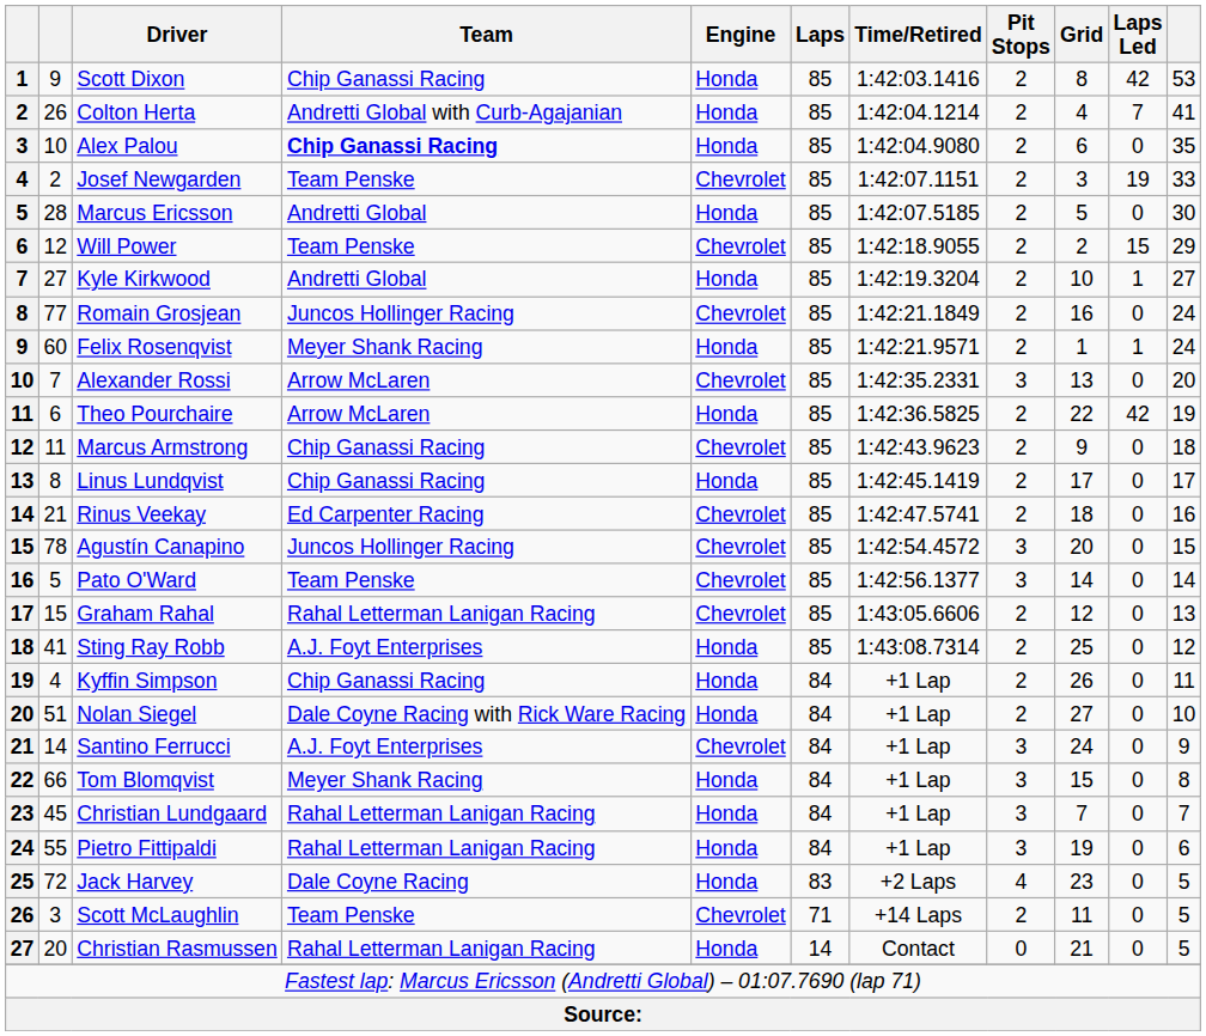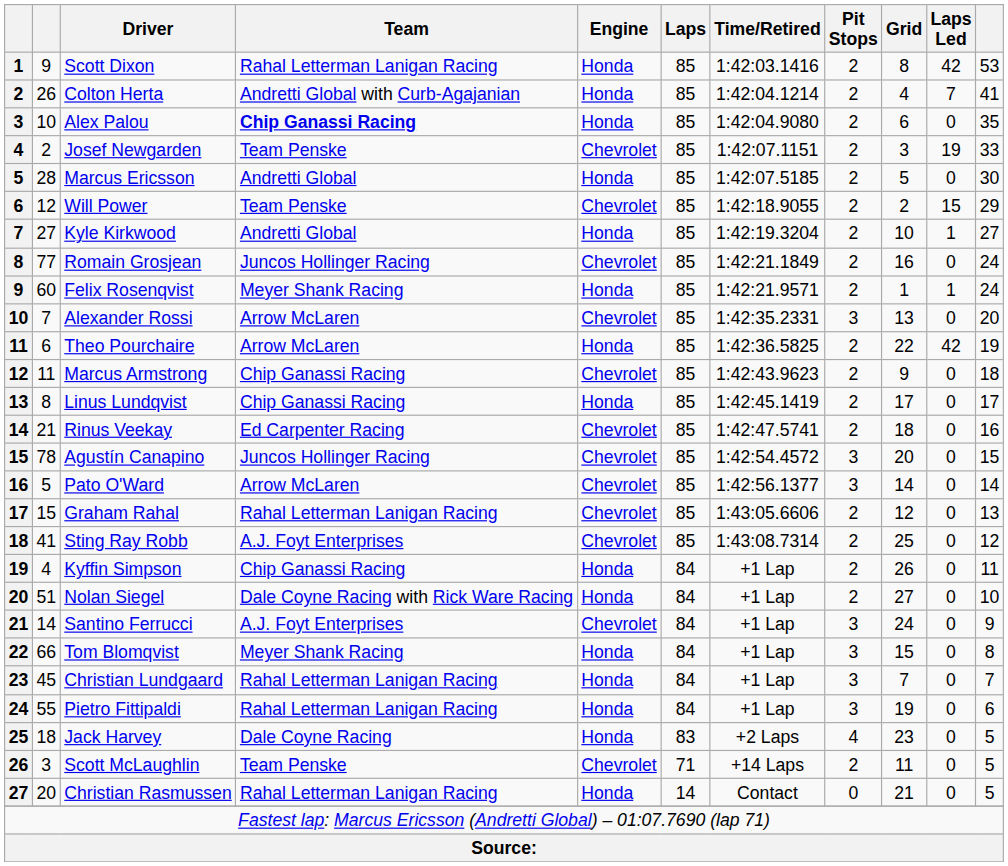 <table class="wikitable sortable" style="font-size:95%;">
 <tr>
 <th scope="col"></th>
 <th scope="col"></th>
 <th scope="col">Driver</th>
 <th scope="col">Team</th>
 <th scope="col">Engine</th>
 <th class="unsortable" scope="col">Laps</th>
 <th class="unsortable" scope="col">Time/Retired</th>
 <th scope="col">Pit<br>Stops</th>
 <th scope="col">Grid</th>
 <th scope="col">Laps<br>Led</th>
 <th scope="col"></th>
 </tr>
 <tr>
 <th>1</th>
 <td align="center">9</td>
 <td> <a href='#'>Scott Dixon</a> <strong></strong></td>
-<td><a href='#'>Chip Ganassi Racing</a></td>
+<td><a href='#'>Rahal Letterman Lanigan Racing</a></td>
 <td><a href='#'>Honda</a></td>
 <td align="center">85</td>
 <td align="center">1:42:03.1416</td>
 <td align="center">2</td>
 <td align="center">8</td>
 <td align="center">42</td>
 <td align="center">53</td>
 </tr>
 <tr>
 <th>2</th>
 <td align="center">26</td>
 <td> <a href='#'>Colton Herta</a> <strong></strong></td>
 <td><a href='#'>Andretti Global</a> with <a href='#'>Curb-Agajanian</a></td>
 <td><a href='#'>Honda</a></td>
 <td align="center">85</td>
 <td align="center">1:42:04.1214</td>
 <td align="center">2</td>
 <td align="center">4</td>
 <td align="center">7</td>
 <td align="center">41</td>
 </tr>
 <tr>
 <th>3</th>
 <td align="center">10</td>
 <td> <a href='#'>Alex Palou</a></td>
 <td><strong><a href='#'>Chip Ganassi Racing</a></strong></td>
 <td><a href='#'>Honda</a></td>
 <td align="center">85</td>
 <td align="center">1:42:04.9080</td>
 <td align="center">2</td>
 <td align="center">6</td>
 <td align="center">0</td>
 <td align="center">35</td>
 </tr>
 <tr>
 <th>4</th>
 <td align="center">2</td>
 <td> <a href='#'>Josef Newgarden</a> <strong></strong></td>
 <td><a href='#'>Team Penske</a></td>
 <td><a href='#'>Chevrolet</a></td>
 <td align="center">85</td>
 <td align="center">1:42:07.1151</td>
 <td align="center">2</td>
 <td align="center">3</td>
 <td align="center">19</td>
 <td align="center">33</td>
 </tr>
 <tr>
 <th>5</th>
 <td align="center">28</td>
 <td> <a href='#'>Marcus Ericsson</a></td>
 <td><a href='#'>Andretti Global</a></td>
 <td><a href='#'>Honda</a></td>
 <td align="center">85</td>
 <td align="center">1:42:07.5185</td>
 <td align="center">2</td>
 <td align="center">5</td>
 <td align="center">0</td>
 <td align="center">30</td>
 </tr>
 <tr>
 <th>6</th>
 <td align="center">12</td>
 <td> <a href='#'>Will Power</a> <strong></strong></td>
 <td><a href='#'>Team Penske</a></td>
 <td><a href='#'>Chevrolet</a></td>
 <td align="center">85</td>
 <td align="center">1:42:18.9055</td>
 <td align="center">2</td>
 <td align="center">2</td>
 <td align="center">15</td>
 <td align="center">29</td>
 </tr>
 <tr>
 <th>7</th>
 <td align="center">27</td>
 <td> <a href='#'>Kyle Kirkwood</a> <strong></strong></td>
 <td><a href='#'>Andretti Global</a></td>
 <td><a href='#'>Honda</a></td>
 <td align="center">85</td>
 <td align="center">1:42:19.3204</td>
 <td align="center">2</td>
 <td align="center">10</td>
 <td align="center">1</td>
 <td align="center">27</td>
 </tr>
 <tr>
 <th>8</th>
 <td align="center">77</td>
 <td> <a href='#'>Romain Grosjean</a></td>
 <td><a href='#'>Juncos Hollinger Racing</a></td>
 <td><a href='#'>Chevrolet</a></td>
 <td align="center">85</td>
 <td align="center">1:42:21.1849</td>
 <td align="center">2</td>
 <td align="center">16</td>
 <td align="center">0</td>
 <td align="center">24</td>
 </tr>
 <tr>
 <th>9</th>
 <td align="center">60</td>
 <td> <a href='#'>Felix Rosenqvist</a></td>
 <td><a href='#'>Meyer Shank Racing</a></td>
 <td><a href='#'>Honda</a></td>
 <td align="center">85</td>
 <td align="center">1:42:21.9571</td>
 <td align="center">2</td>
 <td align="center">1</td>
 <td align="center">1</td>
 <td align="center">24</td>
 </tr>
 <tr>
 <th>10</th>
 <td align="center">7</td>
 <td> <a href='#'>Alexander Rossi</a> <strong></strong></td>
 <td><a href='#'>Arrow McLaren</a></td>
 <td><a href='#'>Chevrolet</a></td>
 <td align="center">85</td>
 <td align="center">1:42:35.2331</td>
 <td align="center">3</td>
 <td align="center">13</td>
 <td align="center">0</td>
 <td align="center">20</td>
 </tr>
 <tr>
 <th>11</th>
 <td align="center">6</td>
 <td> <a href='#'>Theo Pourchaire</a> <strong></strong></td>
 <td><a href='#'>Arrow McLaren</a></td>
 <td><a href='#'>Honda</a></td>
 <td align="center">85</td>
 <td align="center">1:42:36.5825</td>
 <td align="center">2</td>
 <td align="center">22</td>
 <td align="center">42</td>
 <td align="center">19</td>
 </tr>
 <tr>
 <th>12</th>
 <td align="center">11</td>
 <td> <a href='#'>Marcus Armstrong</a></td>
 <td><a href='#'>Chip Ganassi Racing</a></td>
 <td><a href='#'>Chevrolet</a></td>
 <td align="center">85</td>
 <td align="center">1:42:43.9623</td>
 <td align="center">2</td>
 <td align="center">9</td>
 <td align="center">0</td>
 <td align="center">18</td>
 </tr>
 <tr>
 <th>13</th>
 <td align="center">8</td>
 <td> <a href='#'>Linus Lundqvist</a> <strong></strong></td>
 <td><a href='#'>Chip Ganassi Racing</a></td>
 <td><a href='#'>Honda</a></td>
 <td align="center">85</td>
 <td align="center">1:42:45.1419</td>
 <td align="center">2</td>
 <td align="center">17</td>
 <td align="center">0</td>
 <td align="center">17</td>
 </tr>
 <tr>
 <th>14</th>
 <td align="center">21</td>
 <td> <a href='#'>Rinus Veekay</a></td>
 <td><a href='#'>Ed Carpenter Racing</a></td>
 <td><a href='#'>Chevrolet</a></td>
 <td align="center">85</td>
 <td align="center">1:42:47.5741</td>
 <td align="center">2</td>
 <td align="center">18</td>
 <td align="center">0</td>
 <td align="center">16</td>
 </tr>
 <tr>
 <th>15</th>
 <td align="center">78</td>
 <td> <a href='#'>Agustín Canapino</a></td>
 <td><a href='#'>Juncos Hollinger Racing</a></td>
 <td><a href='#'>Chevrolet</a></td>
 <td align="center">85</td>
 <td align="center">1:42:54.4572</td>
 <td align="center">3</td>
 <td align="center">20</td>
 <td align="center">0</td>
 <td align="center">15</td>
 </tr>
 <tr>
 <th>16</th>
 <td align="center">5</td>
 <td> <a href='#'>Pato O'Ward</a></td>
-<td><a href='#'>Team Penske</a></td>
+<td><a href='#'>Arrow McLaren</a></td>
 <td><a href='#'>Chevrolet</a></td>
 <td align="center">85</td>
 <td align="center">1:42:56.1377</td>
 <td align="center">3</td>
 <td align="center">14</td>
 <td align="center">0</td>
 <td align="center">14</td>
 </tr>
 <tr>
 <th>17</th>
 <td align="center">15</td>
 <td> <a href='#'>Graham Rahal</a></td>
 <td><a href='#'>Rahal Letterman Lanigan Racing</a></td>
 <td><a href='#'>Chevrolet</a></td>
 <td align="center">85</td>
 <td align="center">1:43:05.6606</td>
 <td align="center">2</td>
 <td align="center">12</td>
 <td align="center">0</td>
 <td align="center">13</td>
 </tr>
 <tr>
 <th>18</th>
 <td align="center">41</td>
 <td> <a href='#'>Sting Ray Robb</a></td>
 <td><a href='#'>A.J. Foyt Enterprises</a></td>
-<td><a href='#'>Honda</a></td>
+<td><a href='#'>Chevrolet</a></td>
 <td align="center">85</td>
 <td align="center">1:43:08.7314</td>
 <td align="center">2</td>
 <td align="center">25</td>
 <td align="center">0</td>
 <td align="center">12</td>
 </tr>
 <tr>
 <th>19</th>
 <td align="center">4</td>
 <td> <a href='#'>Kyffin Simpson</a> <strong></strong></td>
 <td><a href='#'>Chip Ganassi Racing</a></td>
 <td><a href='#'>Honda</a></td>
 <td align="center">84</td>
 <td align="center">+1 Lap</td>
 <td align="center">2</td>
 <td align="center">26</td>
 <td align="center">0</td>
 <td align="center">11</td>
 </tr>
 <tr>
 <th>20</th>
 <td align="center">51</td>
 <td> <a href='#'>Nolan Siegel</a> <strong></strong></td>
 <td><a href='#'>Dale Coyne Racing</a> with <a href='#'>Rick Ware Racing</a></td>
 <td><a href='#'>Honda</a></td>
 <td align="center">84</td>
 <td align="center">+1 Lap</td>
 <td align="center">2</td>
 <td align="center">27</td>
 <td align="center">0</td>
 <td align="center">10</td>
 </tr>
 <tr>
 <th>21</th>
 <td align="center">14</td>
 <td> <a href='#'>Santino Ferrucci</a></td>
 <td><a href='#'>A.J. Foyt Enterprises</a></td>
 <td><a href='#'>Chevrolet</a></td>
 <td align="center">84</td>
 <td align="center">+1 Lap</td>
 <td align="center">3</td>
 <td align="center">24</td>
 <td align="center">0</td>
 <td align="center">9</td>
 </tr>
 <tr>
 <th>22</th>
 <td align="center">66</td>
 <td> <a href='#'>Tom Blomqvist</a> <strong></strong></td>
 <td><a href='#'>Meyer Shank Racing</a></td>
 <td><a href='#'>Honda</a></td>
 <td align="center">84</td>
 <td align="center">+1 Lap</td>
 <td align="center">3</td>
 <td align="center">15</td>
 <td align="center">0</td>
 <td align="center">8</td>
 </tr>
 <tr>
 <th>23</th>
 <td align="center">45</td>
 <td> <a href='#'>Christian Lundgaard</a></td>
 <td><a href='#'>Rahal Letterman Lanigan Racing</a></td>
 <td><a href='#'>Honda</a></td>
 <td align="center">84</td>
 <td align="center">+1 Lap</td>
 <td align="center">3</td>
 <td align="center">7</td>
 <td align="center">0</td>
 <td align="center">7</td>
 </tr>
 <tr>
 <th>24</th>
 <td align="center">55</td>
 <td> <a href='#'>Pietro Fittipaldi</a></td>
 <td><a href='#'>Rahal Letterman Lanigan Racing</a></td>
 <td><a href='#'>Honda</a></td>
 <td align="center">84</td>
 <td align="center">+1 Lap</td>
 <td align="center">3</td>
 <td align="center">19</td>
 <td align="center">0</td>
 <td align="center">6</td>
 </tr>
 <tr>
 <th>25</th>
-<td align="center">72</td>
+<td align="center">18</td>
 <td> <a href='#'>Jack Harvey</a></td>
 <td><a href='#'>Dale Coyne Racing</a></td>
 <td><a href='#'>Honda</a></td>
 <td align="center">83</td>
 <td align="center">+2 Laps</td>
 <td align="center">4</td>
 <td align="center">23</td>
 <td align="center">0</td>
 <td align="center">5</td>
 </tr>
 <tr>
 <th>26</th>
 <td align="center">3</td>
 <td> <a href='#'>Scott McLaughlin</a></td>
 <td><a href='#'>Team Penske</a></td>
 <td><a href='#'>Chevrolet</a></td>
 <td align="center">71</td>
 <td align="center">+14 Laps</td>
 <td align="center">2</td>
 <td align="center">11</td>
 <td align="center">0</td>
 <td align="center">5</td>
 </tr>
 <tr>
 <th>27</th>
 <td align="center">20</td>
 <td> <a href='#'>Christian Rasmussen</a> <strong></strong></td>
 <td><a href='#'>Rahal Letterman Lanigan Racing</a></td>
 <td><a href='#'>Honda</a></td>
 <td align="center">14</td>
 <td align="center">Contact</td>
 <td align="center">0</td>
 <td align="center">21</td>
 <td align="center">0</td>
 <td align="center">5</td>
 </tr>
 <tr>
 </tr>
 <tr class="sortbottom">
 <td colspan=11 style="text-align:center"><em><a href='#'>Fastest lap</a>:  <a href='#'>Marcus Ericsson</a> (<a href='#'>Andretti Global</a>) – 01:07.7690 (lap 71)</em></td>
 </tr>
 <tr class="sortbottom">
 <th colspan=11>Source:</th>
 </tr>
 </table>
